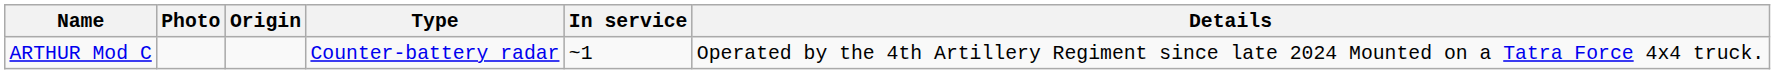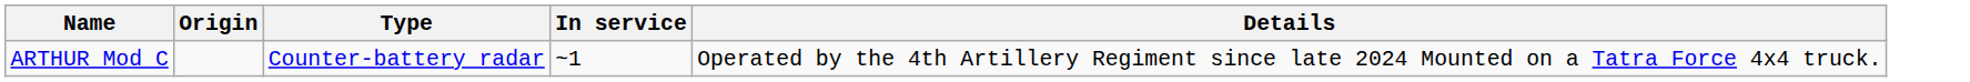 <table class="wikitable">
 <tr>
 <th>Name</th>
-<th>Photo</th>
 <th>Origin</th>
 <th>Type</th>
 <th>In service</th>
 <th>Details</th>
 </tr>
 <tr>
 <td><a href='#'>ARTHUR Mod C</a></td>
-<td></td>
 <td><br></td>
 <td><a href='#'>Counter-battery radar</a></td>
 <td>~1</td>
 <td>Operated by the 4th Artillery Regiment since late 2024 Mounted on a <a href='#'>Tatra Force</a> 4x4 truck.</td>
 </tr>
 </table>
